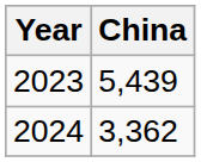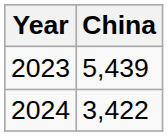 <table class="wikitable">
 <tr>
 <th>Year</th>
 <th>China</th>
 </tr>
 <tr>
 <td>2023</td>
 <td>5,439</td>
 </tr>
 <tr>
 <td>2024</td>
-<td>3,362</td>
+<td>3,422</td>
 </tr>
 </table>
